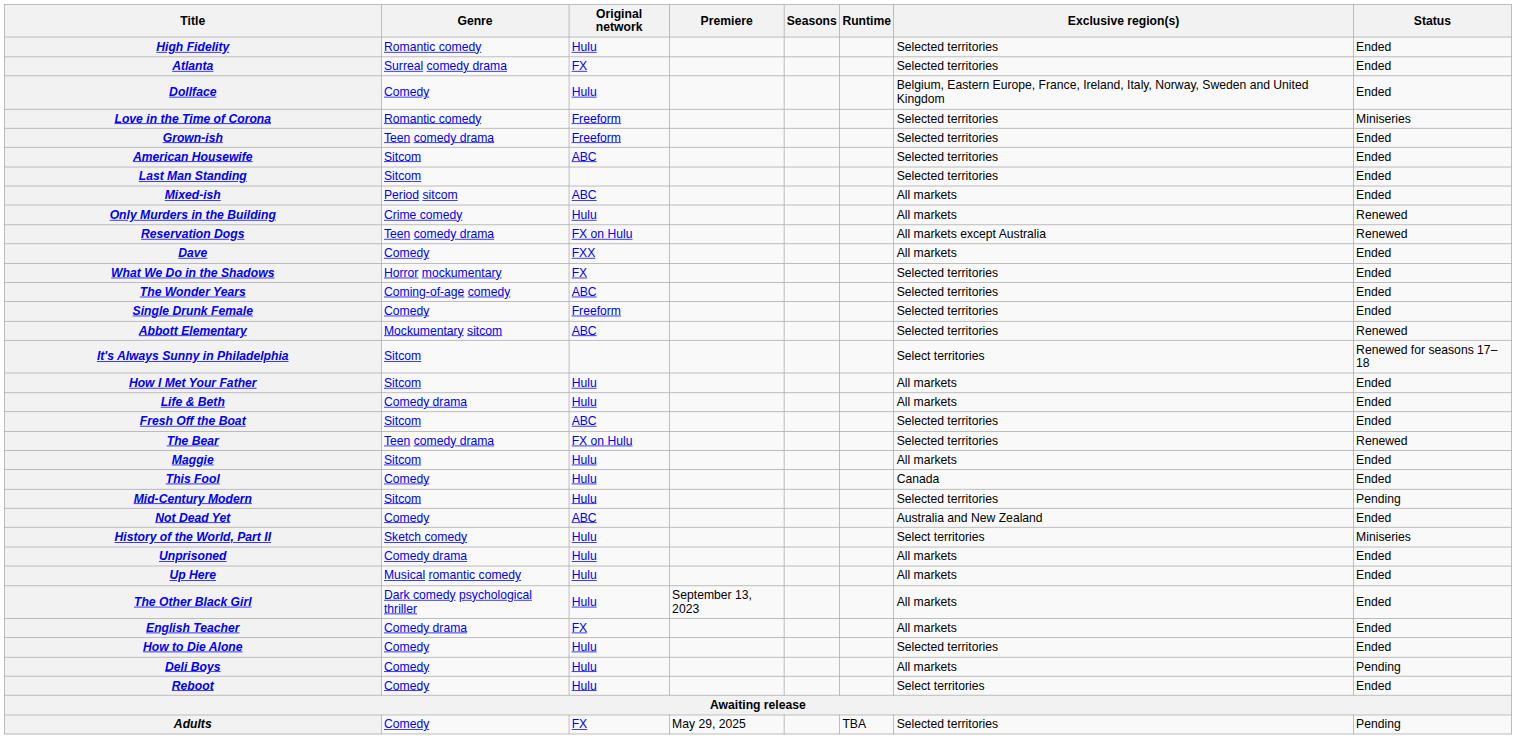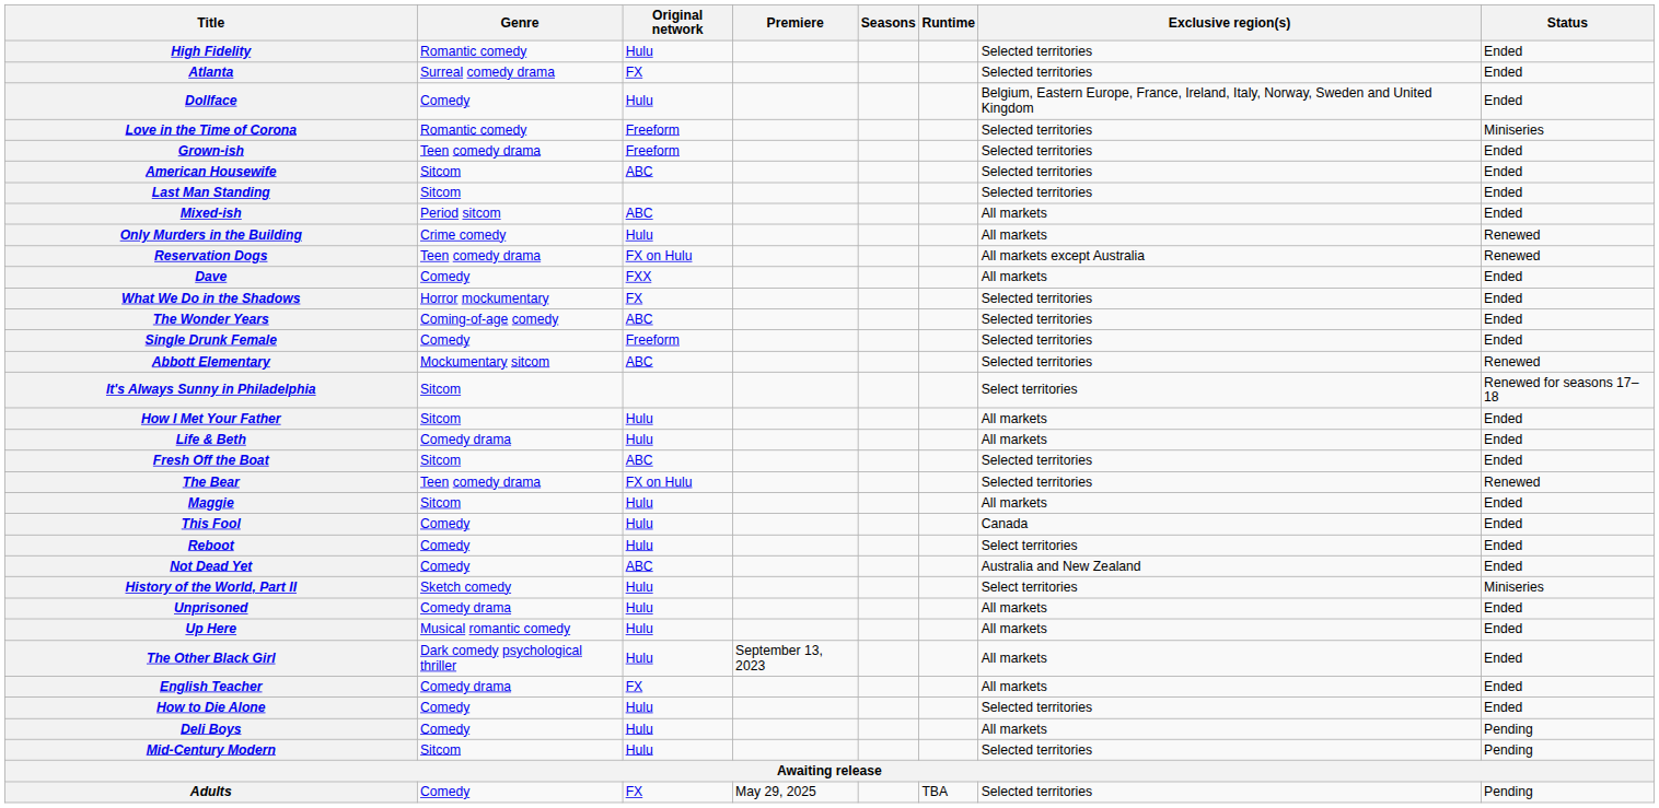 <table class="wikitable plainrowheaders sortable" style="width:100%;">
 <tr>
 <th style="width:25%;">Title</th>
 <th>Genre</th>
 <th>Original network</th>
 <th>Premiere</th>
 <th>Seasons</th>
 <th>Runtime</th>
 <th>Exclusive region(s)</th>
 <th>Status</th>
 </tr>
 <tr>
 <th scope="row"><em><a href='#'>High Fidelity</a></em></th>
 <td><a href='#'>Romantic comedy</a></td>
 <td><a href='#'>Hulu</a></td>
 <td></td>
 <td></td>
 <td></td>
 <td>Selected territories</td>
 <td>Ended</td>
 </tr>
 <tr>
 <th scope="row"><em><a href='#'>Atlanta</a></em></th>
 <td><a href='#'>Surreal</a> <a href='#'>comedy drama</a></td>
 <td><a href='#'>FX</a></td>
 <td></td>
 <td></td>
 <td></td>
 <td>Selected territories</td>
 <td>Ended</td>
 </tr>
 <tr>
 <th scope="row"><em><a href='#'>Dollface</a></em></th>
 <td><a href='#'>Comedy</a></td>
 <td><a href='#'>Hulu</a></td>
 <td></td>
 <td></td>
 <td></td>
 <td>Belgium, Eastern Europe, France, Ireland, Italy, Norway, Sweden and United Kingdom</td>
 <td>Ended</td>
 </tr>
 <tr>
 <th scope="row"><em><a href='#'>Love in the Time of Corona</a></em></th>
 <td><a href='#'>Romantic comedy</a></td>
 <td><a href='#'>Freeform</a></td>
 <td></td>
 <td></td>
 <td></td>
 <td>Selected territories</td>
 <td>Miniseries</td>
 </tr>
 <tr>
 <th scope="row"><em><a href='#'>Grown-ish</a></em></th>
 <td><a href='#'>Teen</a> <a href='#'>comedy drama</a></td>
 <td><a href='#'>Freeform</a></td>
 <td></td>
 <td></td>
 <td></td>
 <td>Selected territories</td>
 <td>Ended</td>
 </tr>
 <tr>
 <th scope="row"><em><a href='#'>American Housewife</a></em></th>
 <td><a href='#'>Sitcom</a></td>
 <td><a href='#'>ABC</a></td>
 <td></td>
 <td></td>
 <td></td>
 <td>Selected territories</td>
 <td>Ended</td>
 </tr>
 <tr>
 <th scope="row"><em><a href='#'>Last Man Standing</a></em></th>
 <td><a href='#'>Sitcom</a></td>
 <td></td>
 <td></td>
 <td></td>
 <td></td>
 <td>Selected territories</td>
 <td>Ended</td>
 </tr>
 <tr>
 <th scope="row"><em><a href='#'>Mixed-ish</a></em></th>
 <td><a href='#'>Period</a> <a href='#'>sitcom</a></td>
 <td><a href='#'>ABC</a></td>
 <td></td>
 <td></td>
 <td></td>
 <td>All markets</td>
 <td>Ended</td>
 </tr>
 <tr>
 <th scope="row"><em><a href='#'>Only Murders in the Building</a></em></th>
 <td><a href='#'>Crime comedy</a></td>
 <td><a href='#'>Hulu</a></td>
 <td></td>
 <td></td>
 <td></td>
 <td>All markets</td>
 <td>Renewed</td>
 </tr>
 <tr>
 <th scope="row"><em><a href='#'>Reservation Dogs</a></em></th>
 <td><a href='#'>Teen</a> <a href='#'>comedy drama</a></td>
 <td><a href='#'>FX on Hulu</a></td>
 <td></td>
 <td></td>
 <td></td>
 <td>All markets except Australia</td>
 <td>Renewed</td>
 </tr>
 <tr>
 <th scope="row"><em><a href='#'>Dave</a></em></th>
 <td><a href='#'>Comedy</a></td>
 <td><a href='#'>FXX</a></td>
 <td></td>
 <td></td>
 <td></td>
 <td>All markets</td>
 <td>Ended</td>
 </tr>
 <tr>
 <th scope="row"><em><a href='#'>What We Do in the Shadows</a></em></th>
 <td><a href='#'>Horror</a> <a href='#'>mockumentary</a></td>
 <td><a href='#'>FX</a></td>
 <td></td>
 <td></td>
 <td></td>
 <td>Selected territories</td>
 <td>Ended</td>
 </tr>
 <tr>
 <th scope="row"><em><a href='#'>The Wonder Years</a></em></th>
 <td><a href='#'>Coming-of-age</a> <a href='#'>comedy</a></td>
 <td><a href='#'>ABC</a></td>
 <td></td>
 <td></td>
 <td></td>
 <td>Selected territories</td>
 <td>Ended</td>
 </tr>
 <tr>
 <th scope="row"><em><a href='#'>Single Drunk Female</a></em></th>
 <td><a href='#'>Comedy</a></td>
 <td><a href='#'>Freeform</a></td>
 <td></td>
 <td></td>
 <td></td>
 <td>Selected territories</td>
 <td>Ended</td>
 </tr>
 <tr>
 <th scope="row"><em><a href='#'>Abbott Elementary</a></em></th>
 <td><a href='#'>Mockumentary</a> <a href='#'>sitcom</a></td>
 <td><a href='#'>ABC</a></td>
 <td></td>
 <td></td>
 <td></td>
 <td>Selected territories</td>
 <td>Renewed</td>
 </tr>
 <tr>
 <th scope="row"><em><a href='#'>It's Always Sunny in Philadelphia</a></em></th>
 <td><a href='#'>Sitcom</a></td>
 <td></td>
 <td></td>
 <td></td>
 <td></td>
 <td>Select territories</td>
 <td>Renewed for seasons 17–18</td>
 </tr>
 <tr>
 <th scope="row"><em><a href='#'>How I Met Your Father</a></em></th>
 <td><a href='#'>Sitcom</a></td>
 <td><a href='#'>Hulu</a></td>
 <td></td>
 <td></td>
 <td></td>
 <td>All markets</td>
 <td>Ended</td>
 </tr>
 <tr>
 <th scope="row"><em><a href='#'>Life & Beth</a></em></th>
 <td><a href='#'>Comedy drama</a></td>
 <td><a href='#'>Hulu</a></td>
 <td></td>
 <td></td>
 <td></td>
 <td>All markets</td>
 <td>Ended</td>
 </tr>
 <tr>
 <th scope="row"><em><a href='#'>Fresh Off the Boat</a></em></th>
 <td><a href='#'>Sitcom</a></td>
 <td><a href='#'>ABC</a></td>
 <td></td>
 <td></td>
 <td></td>
 <td>Selected territories</td>
 <td>Ended</td>
 </tr>
 <tr>
 <th scope="row"><em><a href='#'>The Bear</a></em></th>
 <td><a href='#'>Teen</a> <a href='#'>comedy drama</a></td>
 <td><a href='#'>FX on Hulu</a></td>
 <td></td>
 <td></td>
 <td></td>
 <td>Selected territories</td>
 <td>Renewed</td>
 </tr>
 <tr>
 <th scope="row"><em><a href='#'>Maggie</a></em></th>
 <td><a href='#'>Sitcom</a></td>
 <td><a href='#'>Hulu</a></td>
 <td></td>
 <td></td>
 <td></td>
 <td>All markets</td>
 <td>Ended</td>
 </tr>
 <tr>
 <th scope="row"><em><a href='#'>This Fool</a></em></th>
 <td><a href='#'>Comedy</a></td>
 <td><a href='#'>Hulu</a></td>
 <td></td>
 <td></td>
 <td></td>
 <td>Canada</td>
 <td>Ended</td>
 </tr>
 <tr>
-<th scope="row"><em><a href='#'>Mid-Century Modern</a></em></th>
-<td><a href='#'>Sitcom</a></td>
+<th scope="row"><em><a href='#'>Reboot</a></em></th>
+<td><a href='#'>Comedy</a></td>
 <td><a href='#'>Hulu</a></td>
 <td></td>
 <td></td>
 <td></td>
-<td>Selected territories</td>
-<td>Pending</td>
+<td>Select territories</td>
+<td>Ended</td>
 </tr>
 <tr>
 <th scope="row"><em><a href='#'>Not Dead Yet</a></em></th>
 <td><a href='#'>Comedy</a></td>
 <td><a href='#'>ABC</a></td>
 <td></td>
 <td></td>
 <td></td>
 <td>Australia and New Zealand</td>
 <td>Ended</td>
 </tr>
 <tr>
 <th scope="row"><em><a href='#'>History of the World, Part II</a></em></th>
 <td><a href='#'>Sketch comedy</a></td>
 <td><a href='#'>Hulu</a></td>
 <td></td>
 <td></td>
 <td></td>
 <td>Select territories</td>
 <td>Miniseries</td>
 </tr>
 <tr>
 <th scope="row"><em><a href='#'>Unprisoned</a></em></th>
 <td><a href='#'>Comedy drama</a></td>
 <td><a href='#'>Hulu</a></td>
 <td></td>
 <td></td>
 <td></td>
 <td>All markets</td>
 <td>Ended</td>
 </tr>
 <tr>
 <th scope="row"><em><a href='#'>Up Here</a></em></th>
 <td><a href='#'>Musical</a> <a href='#'>romantic comedy</a></td>
 <td><a href='#'>Hulu</a></td>
 <td></td>
 <td></td>
 <td></td>
 <td>All markets</td>
 <td>Ended</td>
 </tr>
 <tr>
 <th scope="row"><em><a href='#'>The Other Black Girl</a></em></th>
 <td><a href='#'>Dark comedy</a> <a href='#'>psychological thriller</a></td>
 <td><a href='#'>Hulu</a></td>
 <td>September 13, 2023</td>
 <td></td>
 <td></td>
 <td>All markets</td>
 <td>Ended</td>
 </tr>
 <tr>
 <th scope="row"><em><a href='#'>English Teacher</a></em></th>
 <td><a href='#'>Comedy drama</a></td>
 <td><a href='#'>FX</a></td>
 <td></td>
 <td></td>
 <td></td>
 <td>All markets</td>
 <td>Ended</td>
 </tr>
 <tr>
 <th scope="row"><em><a href='#'>How to Die Alone</a></em></th>
 <td><a href='#'>Comedy</a></td>
 <td><a href='#'>Hulu</a></td>
 <td></td>
 <td></td>
 <td></td>
 <td>Selected territories</td>
 <td>Ended</td>
 </tr>
 <tr>
 <th scope="row"><em><a href='#'>Deli Boys</a></em></th>
 <td><a href='#'>Comedy</a></td>
 <td><a href='#'>Hulu</a></td>
 <td></td>
 <td></td>
 <td></td>
 <td>All markets</td>
 <td>Pending</td>
 </tr>
 <tr>
-<th scope="row"><em><a href='#'>Reboot</a></em></th>
-<td><a href='#'>Comedy</a></td>
+<th scope="row"><em><a href='#'>Mid-Century Modern</a></em></th>
+<td><a href='#'>Sitcom</a></td>
 <td><a href='#'>Hulu</a></td>
 <td></td>
 <td></td>
 <td></td>
-<td>Select territories</td>
-<td>Ended</td>
+<td>Selected territories</td>
+<td>Pending</td>
 </tr>
 <tr>
 <th colspan="8">Awaiting release</th>
 </tr>
 <tr>
 <th scope="row"><em>Adults</em></th>
 <td><a href='#'>Comedy</a></td>
 <td><a href='#'>FX</a></td>
 <td>May 29, 2025</td>
 <td></td>
 <td>TBA</td>
 <td>Selected territories</td>
 <td>Pending</td>
 </tr>
 </table>
